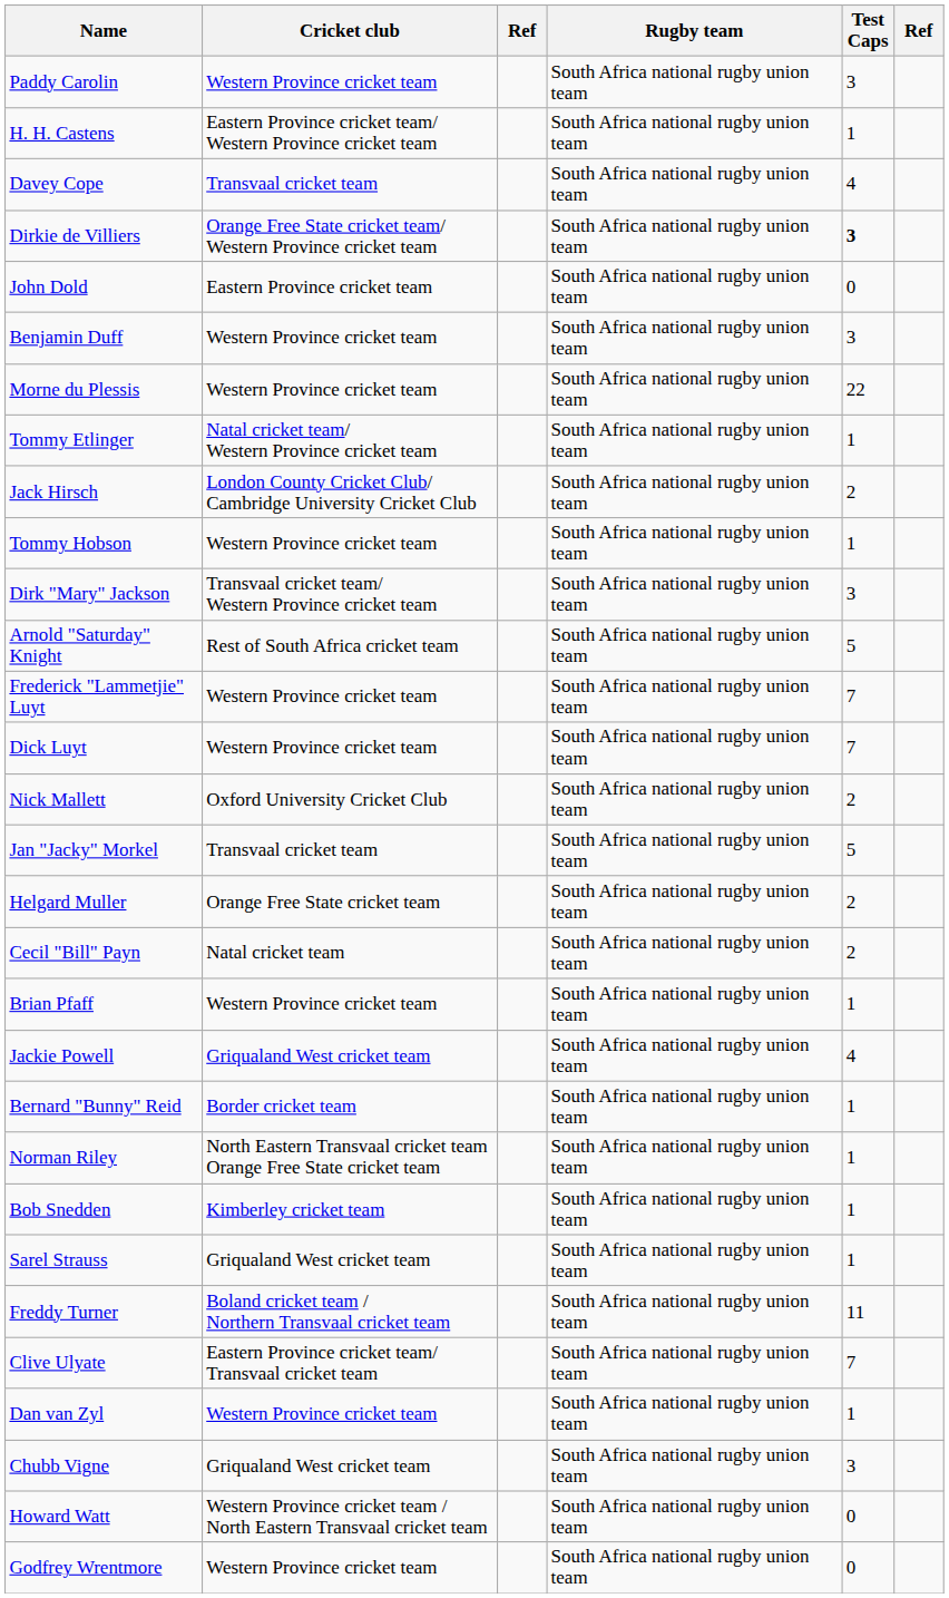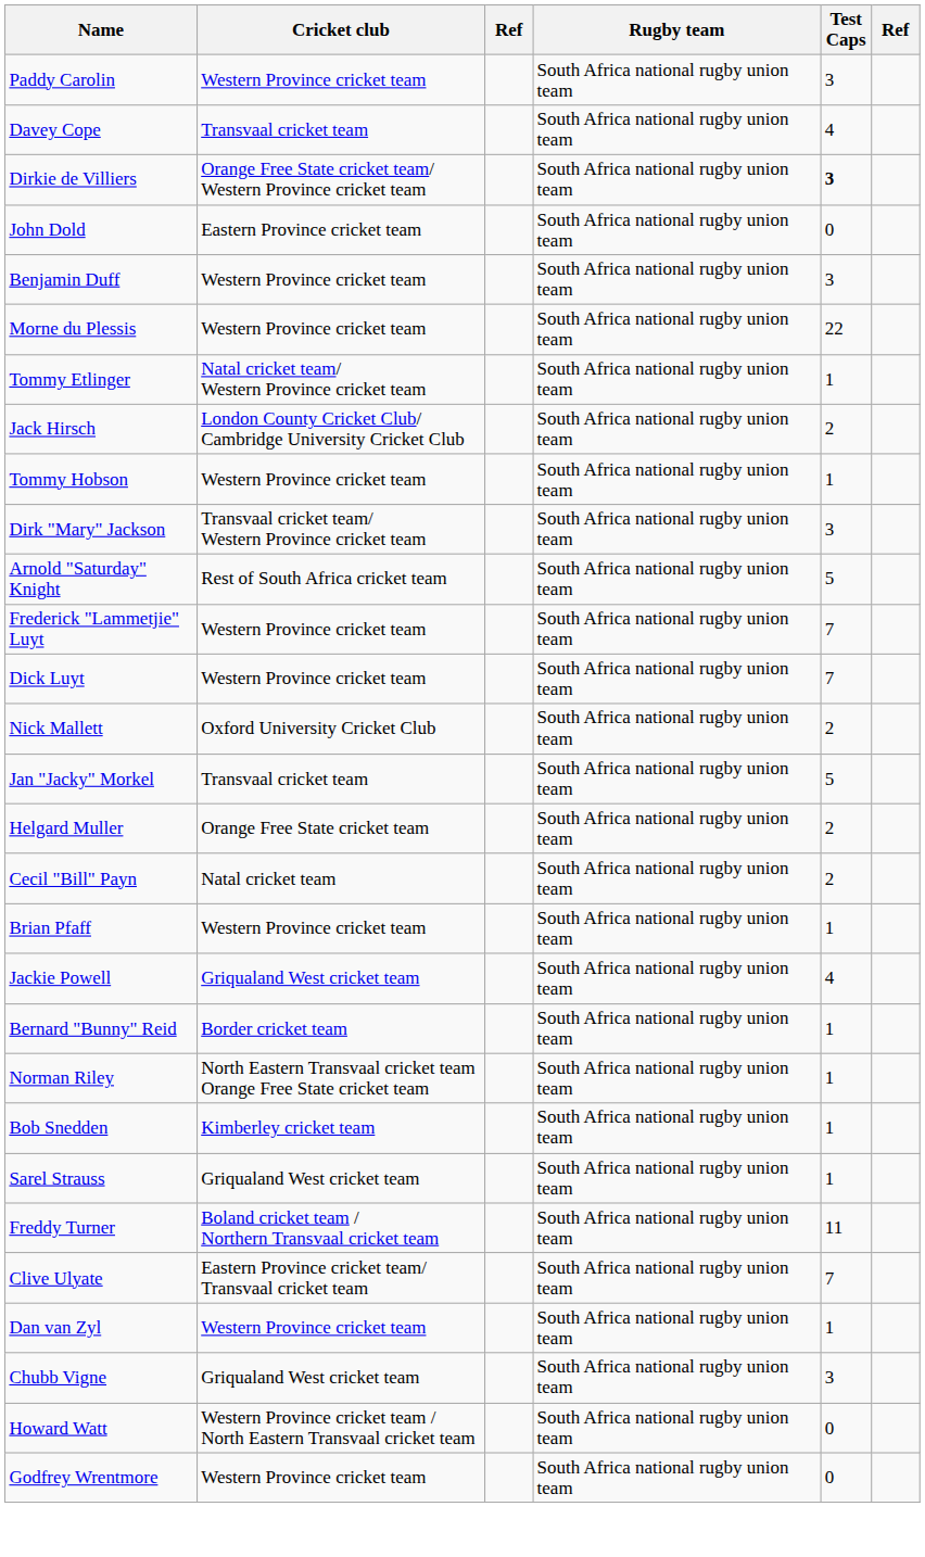 <table class=wikitable width=90%>
 <tr>
 <th width=20%>Name</th>
 <th width=30%>Cricket club</th>
 <th width=5%>Ref</th>
 <th width=30%>Rugby team</th>
 <th width=5%>Test Caps</th>
 <th width=5%>Ref</th>
 </tr>
 <tr>
 <td><a href='#'>Paddy Carolin</a></td>
 <td><a href='#'>Western Province cricket team</a></td>
 <td></td>
 <td>South Africa national rugby union team</td>
 <td>3</td>
-<td></td>
-</tr>
-<tr>
-<td><a href='#'>H. H. Castens</a></td>
-<td>Eastern Province cricket team/<br>Western Province cricket team</td>
-<td></td>
-<td>South Africa national rugby union team</td>
-<td>1</td>
 <td></td>
 </tr>
 <tr>
 <td><a href='#'>Davey Cope</a></td>
 <td><a href='#'>Transvaal cricket team</a></td>
 <td></td>
 <td>South Africa national rugby union team</td>
 <td>4</td>
 <td></td>
 </tr>
 <tr>
 <td><a href='#'>Dirkie de Villiers</a></td>
 <td><a href='#'>Orange Free State cricket team</a>/<br>Western Province cricket team</td>
 <td></td>
 <td>South Africa national rugby union team</td>
 <td><strong>3</strong></td>
 <td></td>
 </tr>
 <tr>
 <td><a href='#'>John Dold</a></td>
 <td>Eastern Province cricket team</td>
 <td></td>
 <td>South Africa national rugby union team</td>
 <td>0</td>
 <td></td>
 </tr>
 <tr>
 <td><a href='#'>Benjamin Duff</a></td>
 <td>Western Province cricket team</td>
 <td></td>
 <td>South Africa national rugby union team</td>
 <td>3</td>
 <td></td>
 </tr>
 <tr>
 <td><a href='#'>Morne du Plessis</a></td>
 <td>Western Province cricket team</td>
 <td></td>
 <td>South Africa national rugby union team</td>
 <td>22</td>
 <td></td>
 </tr>
 <tr>
 <td><a href='#'>Tommy Etlinger</a></td>
 <td><a href='#'>Natal cricket team</a>/<br>Western Province cricket team</td>
 <td></td>
 <td>South Africa national rugby union team</td>
 <td>1</td>
 <td></td>
 </tr>
 <tr>
 <td><a href='#'>Jack Hirsch</a></td>
 <td><a href='#'>London County Cricket Club</a>/<br>Cambridge University Cricket Club</td>
 <td></td>
 <td>South Africa national rugby union team</td>
 <td>2</td>
 <td></td>
 </tr>
 <tr>
 <td><a href='#'>Tommy Hobson</a></td>
 <td>Western Province cricket team</td>
 <td></td>
 <td>South Africa national rugby union team</td>
 <td>1</td>
 <td></td>
 </tr>
 <tr>
 <td><a href='#'>Dirk "Mary" Jackson</a></td>
 <td>Transvaal cricket team/<br>Western Province cricket team</td>
 <td></td>
 <td>South Africa national rugby union team</td>
 <td>3</td>
 <td></td>
 </tr>
 <tr>
 <td><a href='#'>Arnold "Saturday" Knight</a></td>
 <td>Rest of South Africa cricket team</td>
 <td></td>
 <td>South Africa national rugby union team</td>
 <td>5</td>
 <td></td>
 </tr>
 <tr>
 <td><a href='#'>Frederick "Lammetjie" Luyt</a></td>
 <td>Western Province cricket team</td>
 <td></td>
 <td>South Africa national rugby union team</td>
 <td>7</td>
 <td></td>
 </tr>
 <tr>
 <td><a href='#'>Dick Luyt</a></td>
 <td>Western Province cricket team</td>
 <td></td>
 <td>South Africa national rugby union team</td>
 <td>7</td>
 <td></td>
 </tr>
 <tr>
 <td><a href='#'>Nick Mallett</a></td>
 <td>Oxford University Cricket Club</td>
 <td></td>
 <td>South Africa national rugby union team</td>
 <td>2</td>
 <td></td>
 </tr>
 <tr>
 <td><a href='#'>Jan "Jacky" Morkel</a></td>
 <td>Transvaal cricket team</td>
 <td></td>
 <td>South Africa national rugby union team</td>
 <td>5</td>
 <td></td>
 </tr>
 <tr>
 <td><a href='#'>Helgard Muller</a></td>
 <td>Orange Free State cricket team</td>
 <td></td>
 <td>South Africa national rugby union team</td>
 <td>2</td>
 <td></td>
 </tr>
 <tr>
 <td><a href='#'>Cecil "Bill" Payn</a></td>
 <td>Natal cricket team</td>
 <td></td>
 <td>South Africa national rugby union team</td>
 <td>2</td>
 <td></td>
 </tr>
 <tr>
 <td><a href='#'>Brian Pfaff</a></td>
 <td>Western Province cricket team</td>
 <td></td>
 <td>South Africa national rugby union team</td>
 <td>1</td>
 <td></td>
 </tr>
 <tr>
 <td><a href='#'>Jackie Powell</a></td>
 <td><a href='#'>Griqualand West cricket team</a></td>
 <td></td>
 <td>South Africa national rugby union team</td>
 <td>4</td>
 <td></td>
 </tr>
 <tr>
 <td><a href='#'>Bernard "Bunny" Reid</a></td>
 <td><a href='#'>Border cricket team</a></td>
 <td></td>
 <td>South Africa national rugby union team</td>
 <td>1</td>
 <td></td>
 </tr>
 <tr>
 <td><a href='#'>Norman Riley</a></td>
 <td>North Eastern Transvaal cricket team<br>Orange Free State cricket team</td>
 <td></td>
 <td>South Africa national rugby union team</td>
 <td>1</td>
 <td></td>
 </tr>
 <tr>
 <td><a href='#'>Bob Snedden</a></td>
 <td><a href='#'>Kimberley cricket team</a></td>
 <td></td>
 <td>South Africa national rugby union team</td>
 <td>1</td>
 <td></td>
 </tr>
 <tr>
 <td><a href='#'>Sarel Strauss</a></td>
 <td>Griqualand West cricket team</td>
 <td></td>
 <td>South Africa national rugby union team</td>
 <td>1</td>
 <td></td>
 </tr>
 <tr>
 <td><a href='#'>Freddy Turner</a></td>
 <td><a href='#'>Boland cricket team</a> / <br><a href='#'>Northern Transvaal cricket team</a></td>
 <td></td>
 <td>South Africa national rugby union team</td>
 <td>11</td>
 <td></td>
 </tr>
 <tr>
 <td><a href='#'>Clive Ulyate</a></td>
 <td>Eastern Province cricket team/<br>Transvaal cricket team</td>
 <td></td>
 <td>South Africa national rugby union team</td>
 <td>7</td>
 <td></td>
 </tr>
 <tr>
 <td><a href='#'>Dan van Zyl</a></td>
 <td><a href='#'>Western Province cricket team</a></td>
 <td></td>
 <td>South Africa national rugby union team</td>
 <td>1</td>
 <td></td>
 </tr>
 <tr>
 <td><a href='#'>Chubb Vigne</a></td>
 <td>Griqualand West cricket team</td>
 <td></td>
 <td>South Africa national rugby union team</td>
 <td>3</td>
 <td></td>
 </tr>
 <tr>
 <td><a href='#'>Howard Watt</a></td>
 <td>Western Province cricket team / <br>North Eastern Transvaal cricket team</td>
 <td></td>
 <td>South Africa national rugby union team</td>
 <td>0</td>
 <td></td>
 </tr>
 <tr>
 <td><a href='#'>Godfrey Wrentmore</a></td>
 <td>Western Province cricket team</td>
 <td></td>
 <td>South Africa national rugby union team</td>
 <td>0</td>
 <td></td>
 </tr>
 <tr>
 </tr>
 </table>
